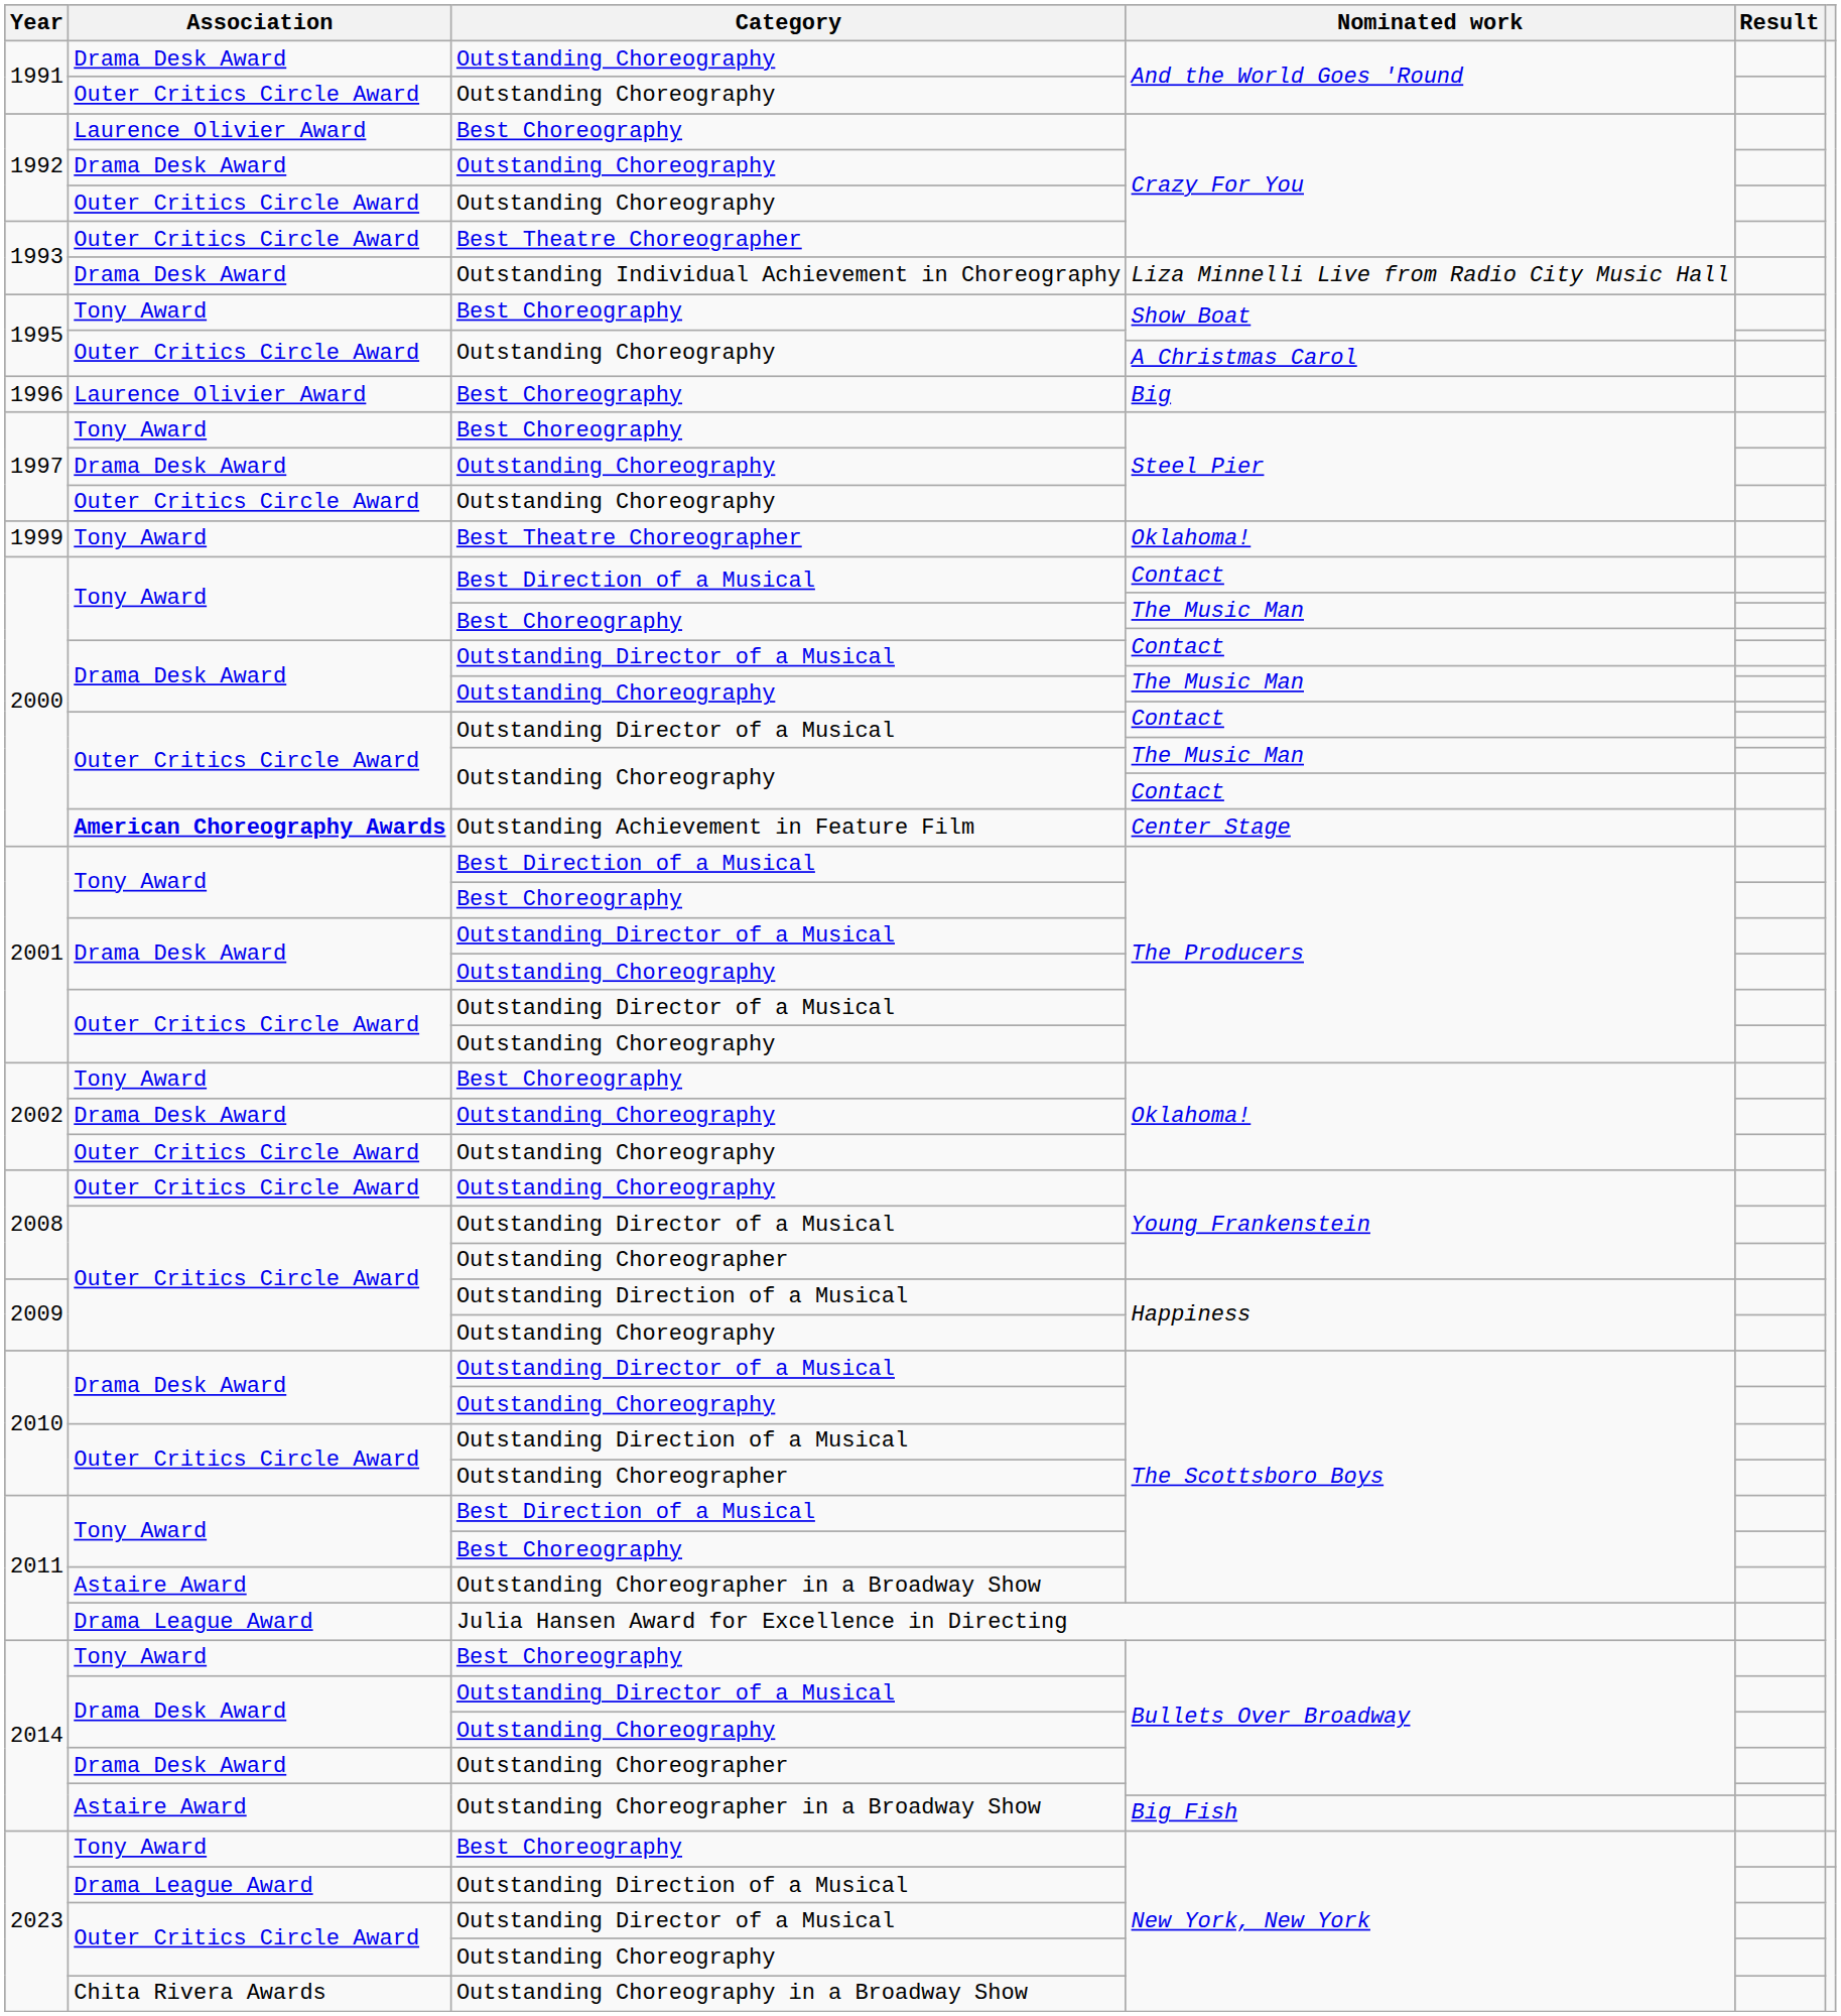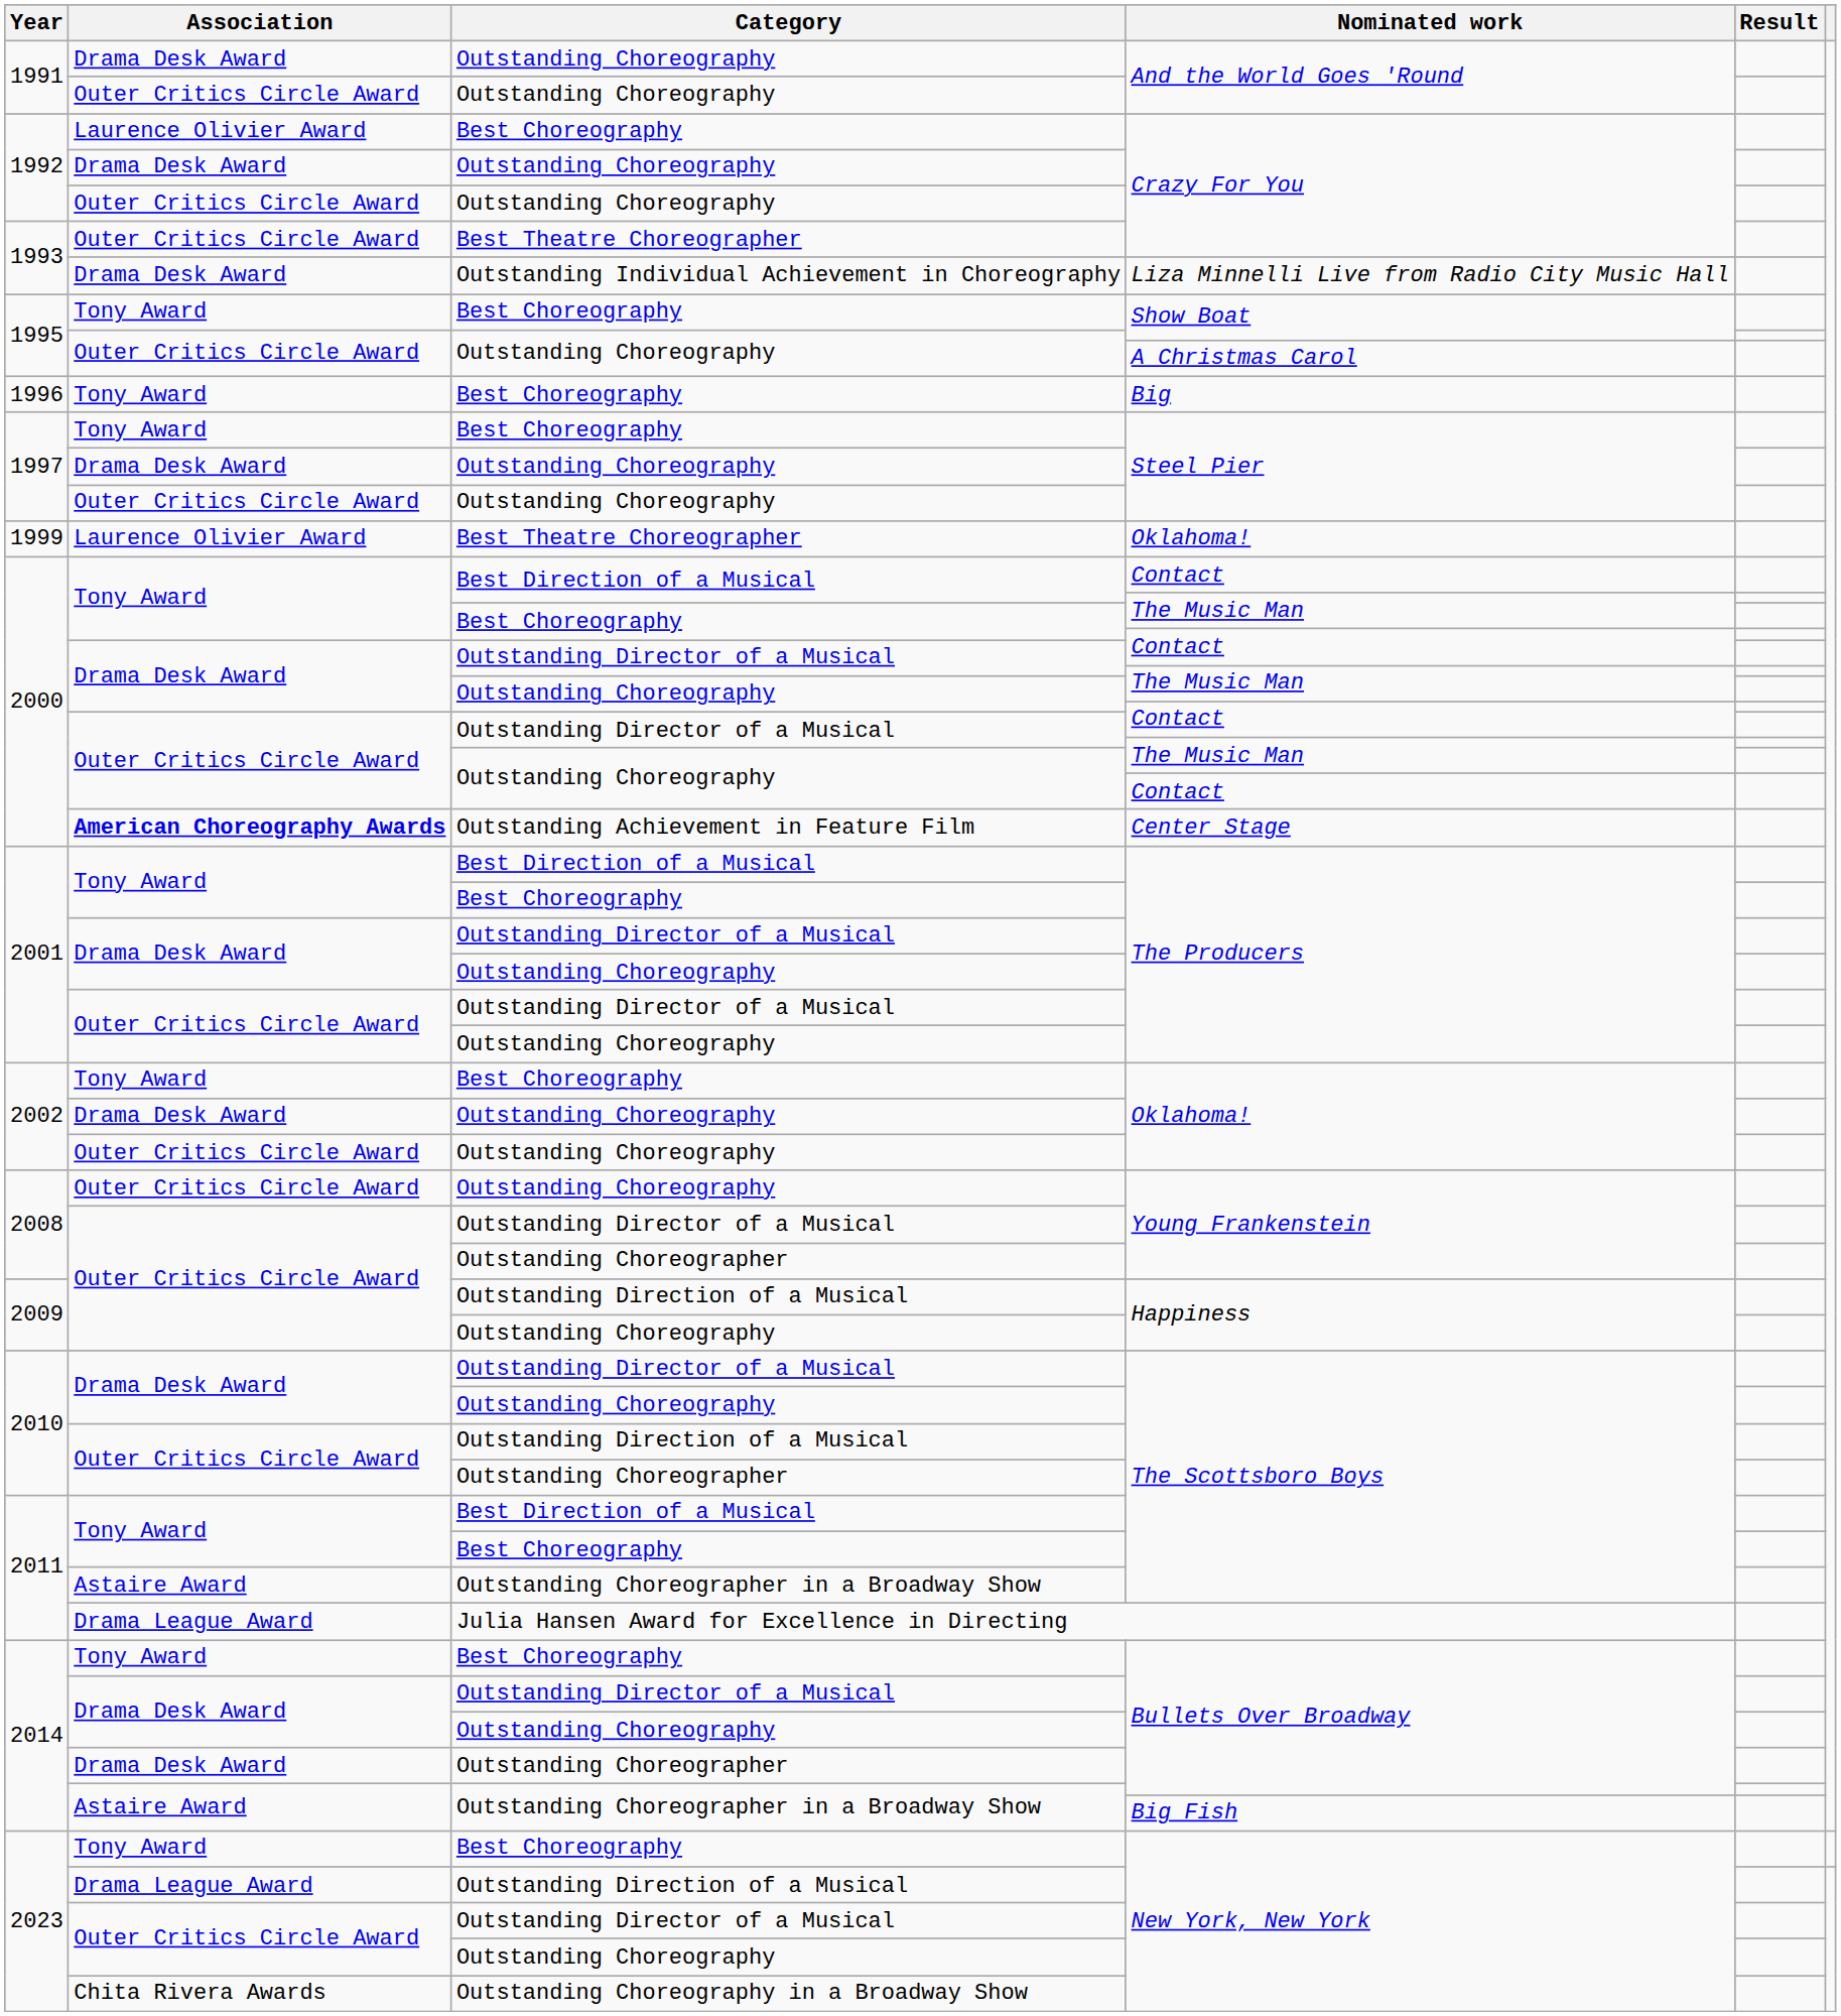 <table class="wikitable sortable">
 <tr>
 <th>Year</th>
 <th>Association</th>
 <th>Category</th>
 <th>Nominated work</th>
 <th>Result</th>
 <th class="unsortable"></th>
 </tr>
 <tr>
 <td rowspan=2>1991</td>
 <td><a href='#'>Drama Desk Award</a></td>
 <td><a href='#'>Outstanding Choreography</a></td>
 <td rowspan=2><em><a href='#'>And the World Goes 'Round</a></em></td>
 <td></td>
 </tr>
 <tr>
 <td><a href='#'>Outer Critics Circle Award</a></td>
 <td>Outstanding Choreography</td>
 <td></td>
 </tr>
 <tr>
 <td rowspan=3>1992</td>
 <td><a href='#'>Laurence Olivier Award</a></td>
 <td><a href='#'>Best Choreography</a></td>
 <td rowspan=4><em><a href='#'>Crazy For You</a></em></td>
 <td></td>
 </tr>
 <tr>
 <td><a href='#'>Drama Desk Award</a></td>
 <td><a href='#'>Outstanding Choreography</a></td>
 <td></td>
 </tr>
 <tr>
 <td><a href='#'>Outer Critics Circle Award</a></td>
 <td>Outstanding Choreography</td>
 <td></td>
 </tr>
 <tr>
 <td rowspan=2>1993</td>
 <td><a href='#'>Outer Critics Circle Award</a></td>
 <td><a href='#'>Best Theatre Choreographer</a></td>
 <td></td>
 </tr>
 <tr>
 <td><a href='#'>Drama Desk Award</a></td>
 <td>Outstanding Individual Achievement in Choreography</td>
 <td><em>Liza Minnelli Live from Radio City Music Hall</em></td>
 <td></td>
 </tr>
 <tr>
 <td rowspan=3>1995</td>
 <td><a href='#'>Tony Award</a></td>
 <td><a href='#'>Best Choreography</a></td>
 <td rowspan=2><em><a href='#'>Show Boat</a></em></td>
 <td></td>
 </tr>
 <tr>
 <td rowspan=2><a href='#'>Outer Critics Circle Award</a></td>
 <td rowspan=2>Outstanding Choreography</td>
 <td></td>
 </tr>
 <tr>
 <td><em><a href='#'>A Christmas Carol</a></em></td>
 <td></td>
 </tr>
 <tr>
 <td>1996</td>
-<td><a href='#'>Laurence Olivier Award</a></td>
+<td><a href='#'>Tony Award</a></td>
 <td><a href='#'>Best Choreography</a></td>
 <td><em><a href='#'>Big</a></em></td>
 <td></td>
 </tr>
 <tr>
 <td rowspan=3>1997</td>
 <td><a href='#'>Tony Award</a></td>
 <td><a href='#'>Best Choreography</a></td>
 <td rowspan=3><em><a href='#'>Steel Pier</a></em></td>
 <td></td>
 </tr>
 <tr>
 <td><a href='#'>Drama Desk Award</a></td>
 <td><a href='#'>Outstanding Choreography</a></td>
 <td></td>
 </tr>
 <tr>
 <td><a href='#'>Outer Critics Circle Award</a></td>
 <td>Outstanding Choreography</td>
 <td></td>
 </tr>
 <tr>
 <td>1999</td>
-<td><a href='#'>Tony Award</a></td>
+<td><a href='#'>Laurence Olivier Award</a></td>
 <td><a href='#'>Best Theatre Choreographer</a></td>
 <td><em><a href='#'>Oklahoma!</a></em></td>
 <td></td>
 </tr>
 <tr>
 <td rowspan="13">2000</td>
 <td rowspan=4><a href='#'>Tony Award</a></td>
 <td rowspan=2><a href='#'>Best Direction of a Musical</a></td>
 <td><em><a href='#'>Contact</a></em></td>
 <td></td>
 </tr>
 <tr>
 <td rowspan=2><em><a href='#'>The Music Man</a></em></td>
 <td></td>
 </tr>
 <tr>
 <td rowspan=2><a href='#'>Best Choreography</a></td>
 <td></td>
 </tr>
 <tr>
 <td rowspan=2><em><a href='#'>Contact</a></em></td>
 <td></td>
 </tr>
 <tr>
 <td rowspan=4><a href='#'>Drama Desk Award</a></td>
 <td rowspan=2><a href='#'>Outstanding Director of a Musical</a></td>
 <td></td>
 </tr>
 <tr>
 <td rowspan=2><em><a href='#'>The Music Man</a></em></td>
 <td></td>
 </tr>
 <tr>
 <td rowspan=2><a href='#'>Outstanding Choreography</a></td>
 <td></td>
 </tr>
 <tr>
 <td rowspan=2><em><a href='#'>Contact</a></em></td>
 <td></td>
 </tr>
 <tr>
 <td rowspan=4><a href='#'>Outer Critics Circle Award</a></td>
 <td rowspan=2>Outstanding Director of a Musical</td>
 <td></td>
 </tr>
 <tr>
 <td rowspan=2><em><a href='#'>The Music Man</a></em></td>
 <td></td>
 </tr>
 <tr>
 <td rowspan=2>Outstanding Choreography</td>
 <td></td>
 </tr>
 <tr>
 <td><em><a href='#'>Contact</a></em></td>
 <td></td>
 </tr>
 <tr>
 <td><strong><a href='#'>American Choreography Awards</a></strong></td>
 <td>Outstanding Achievement in Feature Film</td>
 <td><em><a href='#'>Center Stage</a></em></td>
 <td></td>
 </tr>
 <tr>
 <td rowspan=6>2001</td>
 <td rowspan=2><a href='#'>Tony Award</a></td>
 <td><a href='#'>Best Direction of a Musical</a></td>
 <td rowspan=6><em><a href='#'>The Producers</a></em></td>
 <td></td>
 </tr>
 <tr>
 <td><a href='#'>Best Choreography</a></td>
 <td></td>
 </tr>
 <tr>
 <td rowspan=2><a href='#'>Drama Desk Award</a></td>
 <td><a href='#'>Outstanding Director of a Musical</a></td>
 <td></td>
 </tr>
 <tr>
 <td><a href='#'>Outstanding Choreography</a></td>
 <td></td>
 </tr>
 <tr>
 <td rowspan=2><a href='#'>Outer Critics Circle Award</a></td>
 <td>Outstanding Director of a Musical</td>
 <td></td>
 </tr>
 <tr>
 <td>Outstanding Choreography</td>
 <td></td>
 </tr>
 <tr>
 <td rowspan=3>2002</td>
 <td><a href='#'>Tony Award</a></td>
 <td><a href='#'>Best Choreography</a></td>
 <td rowspan=3><em><a href='#'>Oklahoma!</a></em></td>
 <td></td>
 </tr>
 <tr>
 <td><a href='#'>Drama Desk Award</a></td>
 <td><a href='#'>Outstanding Choreography</a></td>
 <td></td>
 </tr>
 <tr>
 <td><a href='#'>Outer Critics Circle Award</a></td>
 <td>Outstanding Choreography</td>
 <td></td>
 </tr>
 <tr>
 <td rowspan=3>2008</td>
 <td><a href='#'>Outer Critics Circle Award</a></td>
 <td><a href='#'>Outstanding Choreography</a></td>
 <td rowspan=3><em><a href='#'>Young Frankenstein</a></em></td>
 <td></td>
 </tr>
 <tr>
 <td rowspan=4><a href='#'>Outer Critics Circle Award</a></td>
 <td>Outstanding Director of a Musical</td>
 <td></td>
 </tr>
 <tr>
 <td>Outstanding Choreographer</td>
 <td></td>
 </tr>
 <tr>
 <td rowspan=2>2009</td>
 <td>Outstanding Direction of a Musical</td>
 <td rowspan=2><em>Happiness</em></td>
 <td></td>
 </tr>
 <tr>
 <td>Outstanding Choreography</td>
 <td></td>
 </tr>
 <tr>
 <td rowspan=4>2010</td>
 <td rowspan=2><a href='#'>Drama Desk Award</a></td>
 <td><a href='#'>Outstanding Director of a Musical</a></td>
 <td rowspan=7><em><a href='#'>The Scottsboro Boys</a></em></td>
 <td></td>
 </tr>
 <tr>
 <td><a href='#'>Outstanding Choreography</a></td>
 <td></td>
 </tr>
 <tr>
 <td rowspan=2><a href='#'>Outer Critics Circle Award</a></td>
 <td>Outstanding Direction of a Musical</td>
 <td></td>
 </tr>
 <tr>
 <td>Outstanding Choreographer</td>
 <td></td>
 </tr>
 <tr>
 <td rowspan=4>2011</td>
 <td rowspan=2><a href='#'>Tony Award</a></td>
 <td><a href='#'>Best Direction of a Musical</a></td>
 <td></td>
 </tr>
 <tr>
 <td><a href='#'>Best Choreography</a></td>
 <td></td>
 </tr>
 <tr>
 <td><a href='#'>Astaire Award</a></td>
 <td>Outstanding Choreographer in a Broadway Show</td>
 <td></td>
 </tr>
 <tr>
 <td><a href='#'>Drama League Award</a></td>
 <td colspan=2>Julia Hansen Award for Excellence in Directing</td>
 <td></td>
 </tr>
 <tr>
 <td rowspan=6>2014</td>
 <td><a href='#'>Tony Award</a></td>
 <td><a href='#'>Best Choreography</a></td>
 <td rowspan=5><em><a href='#'>Bullets Over Broadway</a></em></td>
 <td></td>
 </tr>
 <tr>
 <td rowspan=2><a href='#'>Drama Desk Award</a></td>
 <td><a href='#'>Outstanding Director of a Musical</a></td>
 <td></td>
 </tr>
 <tr>
 <td><a href='#'>Outstanding Choreography</a></td>
 <td></td>
 </tr>
 <tr>
 <td><a href='#'>Drama Desk Award</a></td>
 <td>Outstanding Choreographer</td>
 <td></td>
 </tr>
 <tr>
 <td rowspan=2><a href='#'>Astaire Award</a></td>
 <td rowspan=2>Outstanding Choreographer in a Broadway Show</td>
 <td></td>
 </tr>
 <tr>
 <td><em><a href='#'>Big Fish</a></em></td>
 <td></td>
 </tr>
 <tr>
 <td rowspan=5>2023</td>
 <td><a href='#'>Tony Award</a></td>
 <td><a href='#'>Best Choreography</a></td>
 <td rowspan=5><em><a href='#'>New York, New York</a></em></td>
 <td></td>
 <td></td>
 </tr>
 <tr>
 <td><a href='#'>Drama League Award</a></td>
 <td>Outstanding Direction of a Musical</td>
 <td></td>
 </tr>
 <tr>
 <td rowspan=2><a href='#'>Outer Critics Circle Award</a></td>
 <td>Outstanding Director of a Musical</td>
 <td></td>
 </tr>
 <tr>
 <td>Outstanding Choreography</td>
 <td></td>
 </tr>
 <tr>
 <td>Chita Rivera Awards</td>
 <td>Outstanding Choreography in a Broadway Show</td>
 <td></td>
 </tr>
 <tr>
 </tr>
 </table>
